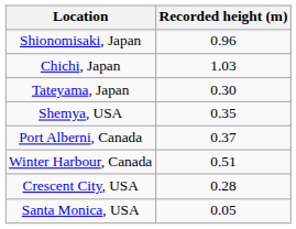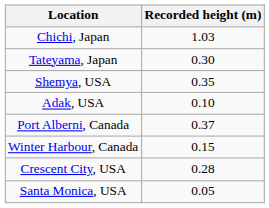 <table class="wikitable" style="float: right; text-align: center; font-size:80%;">
 <tr>
 <th>Location</th>
 <th>Recorded height (m)</th>
-</tr>
-<tr>
-<td><a href='#'>Shionomisaki</a>, Japan</td>
-<td>0.96</td>
 </tr>
 <tr>
 <td><a href='#'>Chichi</a>, Japan</td>
 <td>1.03</td>
 </tr>
 <tr>
 <td><a href='#'>Tateyama</a>, Japan</td>
 <td>0.30</td>
 </tr>
 <tr>
 <td><a href='#'>Shemya</a>, USA</td>
 <td>0.35</td>
 </tr>
 <tr>
+<td><a href='#'>Adak</a>, USA</td>
+<td>0.10</td>
+</tr>
+<tr>
 <td><a href='#'>Port Alberni</a>, Canada</td>
 <td>0.37</td>
 </tr>
 <tr>
 <td><a href='#'>Winter Harbour</a>, Canada</td>
-<td>0.51</td>
+<td>0.15</td>
 </tr>
 <tr>
 <td><a href='#'>Crescent City</a>, USA</td>
 <td>0.28</td>
 </tr>
 <tr>
 <td><a href='#'>Santa Monica</a>, USA</td>
 <td>0.05</td>
 </tr>
 </table>
